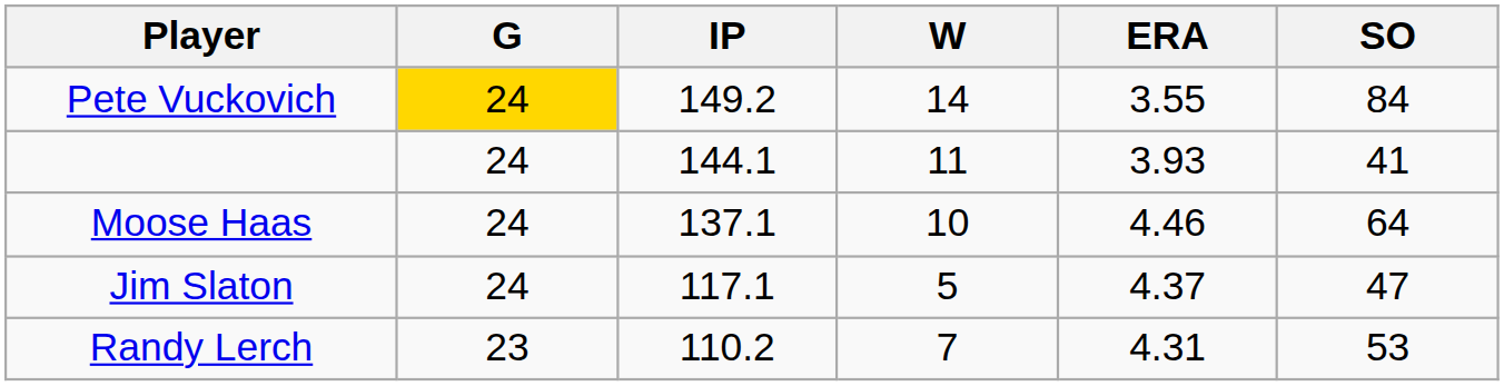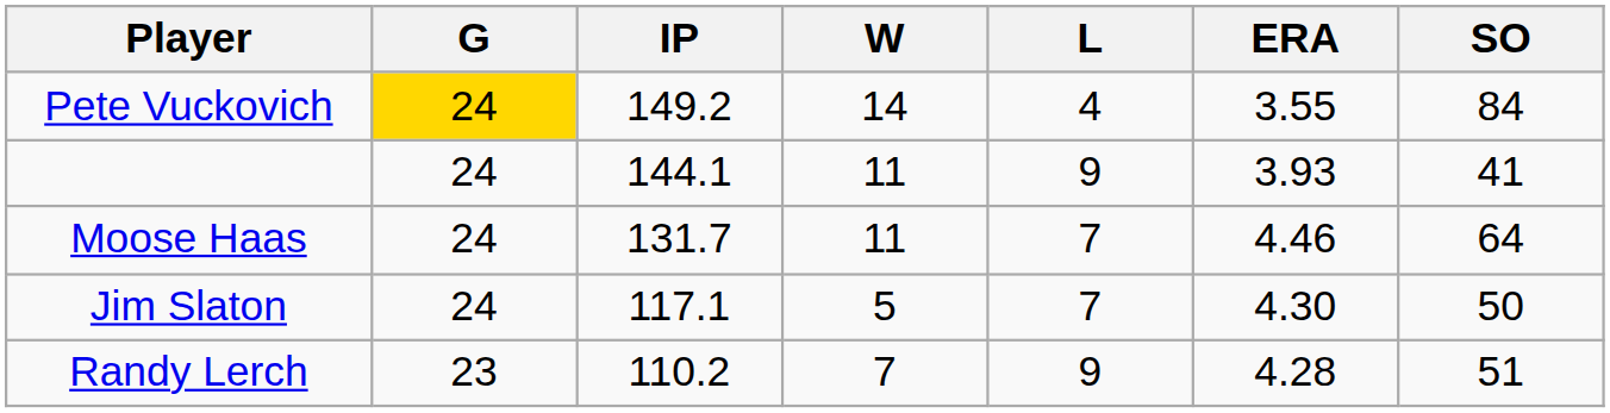 <table class="wikitable sortable">
 <tr>
 <th bgcolor="#DDDDFF" width="16%">Player</th>
 <th bgcolor="#DDDDFF" width="9%">G</th>
 <th bgcolor="#DDDDFF" width="9%">IP</th>
 <th bgcolor="#DDDDFF" width="9%">W</th>
+<th bgcolor="#DDDDFF" width="9%">L</th>
 <th bgcolor="#DDDDFF" width="9%">ERA</th>
 <th bgcolor="#DDDDFF" width="9%">SO</th>
 </tr>
 <tr align="center">
 <td><a href='#'>Pete Vuckovich</a></td>
 <td style="background: gold;">24</td>
 <td>149.2</td>
 <td>14</td>
+<td>4</td>
 <td>3.55</td>
 <td>84</td>
 </tr>
 <tr align=center>
 <td></td>
 <td>24</td>
 <td>144.1</td>
 <td>11</td>
+<td>9</td>
 <td>3.93</td>
 <td>41</td>
 </tr>
 <tr align=center>
 <td><a href='#'>Moose Haas</a></td>
 <td>24</td>
-<td>137.1</td>
-<td>10</td>
+<td>131.7</td>
+<td>11</td>
+<td>7</td>
 <td>4.46</td>
 <td>64</td>
 </tr>
 <tr align=center>
 <td><a href='#'>Jim Slaton</a></td>
 <td>24</td>
 <td>117.1</td>
 <td>5</td>
-<td>4.37</td>
-<td>47</td>
+<td>7</td>
+<td>4.30</td>
+<td>50</td>
 </tr>
 <tr align=center>
 <td><a href='#'>Randy Lerch</a></td>
 <td>23</td>
 <td>110.2</td>
 <td>7</td>
-<td>4.31</td>
-<td>53</td>
+<td>9</td>
+<td>4.28</td>
+<td>51</td>
 </tr>
 </table>
